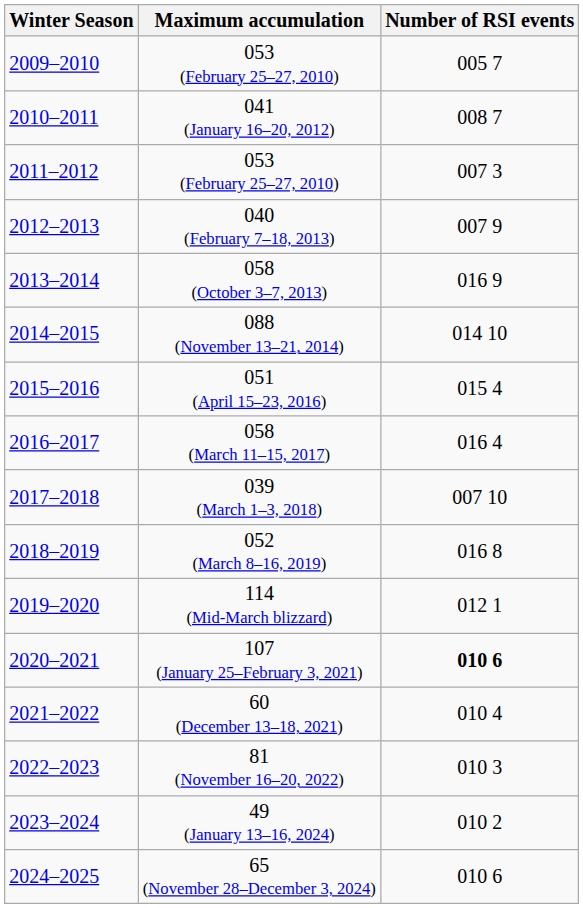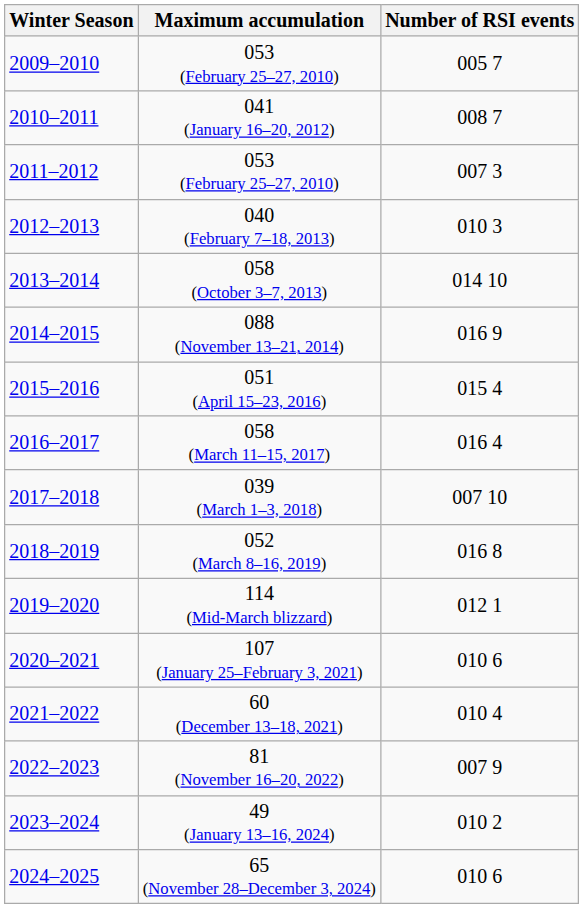 <table class="wikitable sortable">
 <tr>
 <th>Winter Season</th>
 <th>Maximum accumulation</th>
 <th>Number of RSI events</th>
 </tr>
 <tr>
 <td><a href='#'>2009–2010</a></td>
 <td style="text-align: center;"><span>053</span> <br><small>(<a href='#'>February 25–27, 2010</a>)</small></td>
 <td style="text-align: center;"><span>005</span> 7</td>
 </tr>
 <tr>
 <td><a href='#'>2010–2011</a></td>
 <td style="text-align: center;"><span>041</span> <br><small>(<a href='#'>January 16–20, 2012</a>)</small></td>
 <td style="text-align: center;"><span>008</span> 7</td>
 </tr>
 <tr>
 <td><a href='#'>2011–2012</a></td>
 <td style="text-align: center;"><span>053</span> <br><small>(<a href='#'>February 25–27, 2010</a>)</small></td>
 <td style="text-align: center;"><span>007</span> 3</td>
 </tr>
 <tr>
 <td><a href='#'>2012–2013</a></td>
 <td style="text-align: center;"><span>040</span> <br><small>(<a href='#'>February 7–18, 2013</a>)</small></td>
-<td style="text-align: center;"><span>007</span> 9</td>
+<td style="text-align: center;"><span>010</span> 3</td>
 </tr>
 <tr>
 <td><a href='#'>2013–2014</a></td>
 <td style="text-align: center;"><span>058</span> <br><small>(<a href='#'>October 3–7, 2013</a>)</small></td>
-<td style="text-align: center;"><span>016</span> 9</td>
+<td style="text-align: center;"><span>014</span> 10</td>
 </tr>
 <tr>
 <td><a href='#'>2014–2015</a></td>
 <td style="text-align: center;"><span>088</span> <br><small>(<a href='#'>November 13–21, 2014</a>)</small></td>
-<td style="text-align: center;"><span>014</span> 10</td>
+<td style="text-align: center;"><span>016</span> 9</td>
 </tr>
 <tr>
 <td><a href='#'>2015–2016</a></td>
 <td style="text-align: center;"><span>051</span> <br><small>(<a href='#'>April 15–23, 2016</a>)</small></td>
 <td style="text-align: center;"><span>015</span> 4</td>
 </tr>
 <tr>
 <td><a href='#'>2016–2017</a></td>
 <td style="text-align: center;"><span>058</span> <br><small>(<a href='#'>March 11–15, 2017</a>)</small></td>
 <td style="text-align: center;"><span>016</span> 4</td>
 </tr>
 <tr>
 <td><a href='#'>2017–2018</a></td>
 <td style="text-align: center;"><span>039</span> <br><small>(<a href='#'>March 1–3, 2018</a>)</small></td>
 <td style="text-align: center;"><span>007</span> 10</td>
 </tr>
 <tr>
 <td><a href='#'>2018–2019</a></td>
 <td style="text-align: center;"><span>052</span> <br><small>(<a href='#'>March 8–16, 2019</a>)</small></td>
 <td style="text-align: center;"><span>016</span> 8</td>
 </tr>
 <tr>
 <td><a href='#'>2019–2020</a></td>
 <td style="text-align: center;"><span>114</span> <br><small>(<a href='#'>Mid-March blizzard</a>)</small></td>
 <td style="text-align: center;"><span>012</span> 1</td>
 </tr>
 <tr>
 <td><a href='#'>2020–2021</a></td>
 <td style="text-align: center;"><span>107</span> <br><small>(<a href='#'>January 25–February 3, 2021</a>)</small></td>
-<td style="text-align: center;"><strong><span>010</span> 6</strong></td>
+<td style="text-align: center;"><span>010</span> 6</td>
 </tr>
 <tr>
 <td><a href='#'>2021–2022</a></td>
 <td style="text-align: center;"><span>60</span><br><small>(<a href='#'>December 13–18, 2021</a>)</small></td>
 <td style="text-align: center;"><span>010</span> 4</td>
 </tr>
 <tr>
 <td><a href='#'>2022–2023</a></td>
 <td style="text-align: center;"><span>81</span><br><small>(<a href='#'>November 16–20, 2022</a>)</small></td>
-<td style="text-align: center;"><span>010</span> 3</td>
+<td style="text-align: center;"><span>007</span> 9</td>
 </tr>
 <tr>
 <td><a href='#'>2023–2024</a></td>
 <td style="text-align: center;"><span>49</span><br><small>(<a href='#'>January 13–16, 2024</a>)</small></td>
 <td style="text-align: center;"><span>010</span> 2</td>
 </tr>
 <tr>
 <td><a href='#'>2024–2025</a></td>
 <td style="text-align: center;"><span>65</span><br><small>(<a href='#'>November 28–December 3, 2024</a>)</small></td>
 <td style="text-align: center;"><span>010</span> 6</td>
 </tr>
 </table>
